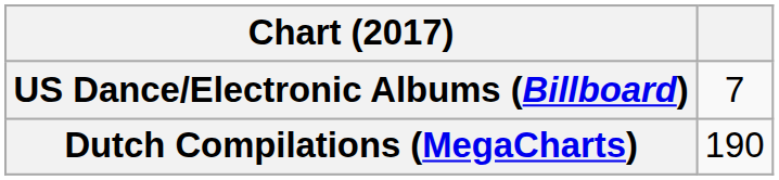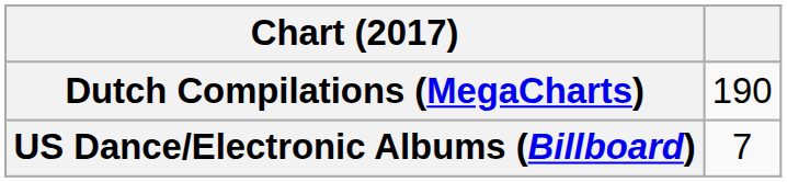 <table class="wikitable plainrowheaders sortable">
 <tr>
 <th scope="col">Chart (2017)</th>
 <th scope="col"></th>
 </tr>
 <tr>
+<th scope="row">Dutch Compilations (<a href='#'>MegaCharts</a>)</th>
+<td style="text-align:center;">190</td>
+</tr>
+<tr>
 <th scope="row">US Dance/Electronic Albums (<em><a href='#'>Billboard</a></em>)</th>
 <td style="text-align:center;">7</td>
 </tr>
-<tr>
-<th scope="row">Dutch Compilations (<a href='#'>MegaCharts</a>)</th>
-<td style="text-align:center;">190</td>
-</tr>
 </table>
